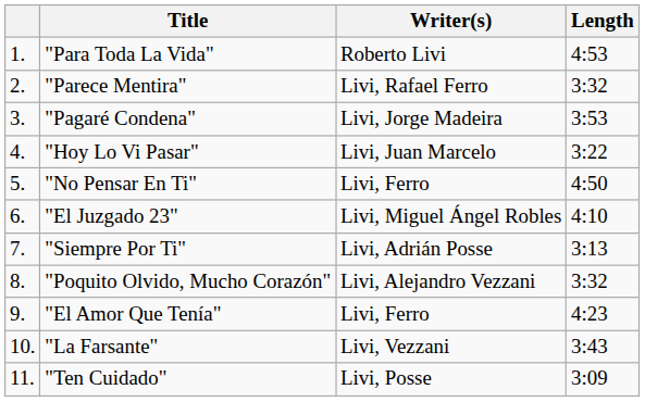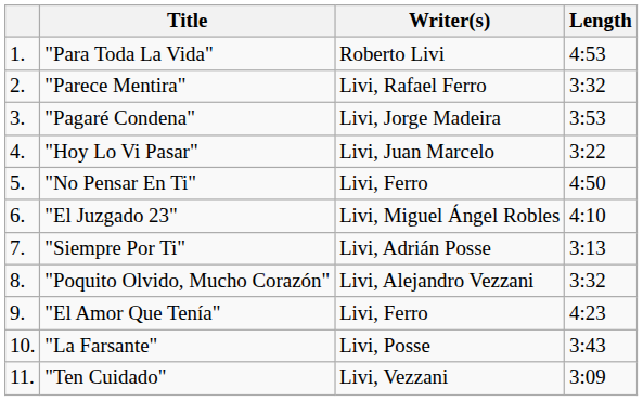 <table class="wikitable">
 <tr>
 <th></th>
 <th>Title</th>
 <th>Writer(s)</th>
 <th>Length</th>
 </tr>
 <tr>
 <td>1.</td>
 <td>"Para Toda La Vida"</td>
 <td>Roberto Livi</td>
 <td>4:53</td>
 </tr>
 <tr>
 <td>2.</td>
 <td>"Parece Mentira"</td>
 <td>Livi, Rafael Ferro</td>
 <td>3:32</td>
 </tr>
 <tr>
 <td>3.</td>
 <td>"Pagaré Condena"</td>
 <td>Livi, Jorge Madeira</td>
 <td>3:53</td>
 </tr>
 <tr>
 <td>4.</td>
 <td>"Hoy Lo Vi Pasar"</td>
 <td>Livi, Juan Marcelo</td>
 <td>3:22</td>
 </tr>
 <tr>
 <td>5.</td>
 <td>"No Pensar En Ti"</td>
 <td>Livi, Ferro</td>
 <td>4:50</td>
 </tr>
 <tr>
 <td>6.</td>
 <td>"El Juzgado 23"</td>
 <td>Livi, Miguel Ángel Robles</td>
 <td>4:10</td>
 </tr>
 <tr>
 <td>7.</td>
 <td>"Siempre Por Ti"</td>
 <td>Livi, Adrián Posse</td>
 <td>3:13</td>
 </tr>
 <tr>
 <td>8.</td>
 <td>"Poquito Olvido, Mucho Corazón"</td>
 <td>Livi, Alejandro Vezzani</td>
 <td>3:32</td>
 </tr>
 <tr>
 <td>9.</td>
 <td>"El Amor Que Tenía"</td>
 <td>Livi, Ferro</td>
 <td>4:23</td>
 </tr>
 <tr>
 <td>10.</td>
 <td>"La Farsante"</td>
-<td>Livi, Vezzani</td>
+<td>Livi, Posse</td>
 <td>3:43</td>
 </tr>
 <tr>
 <td>11.</td>
 <td>"Ten Cuidado"</td>
-<td>Livi, Posse</td>
+<td>Livi, Vezzani</td>
 <td>3:09</td>
 </tr>
 </table>
